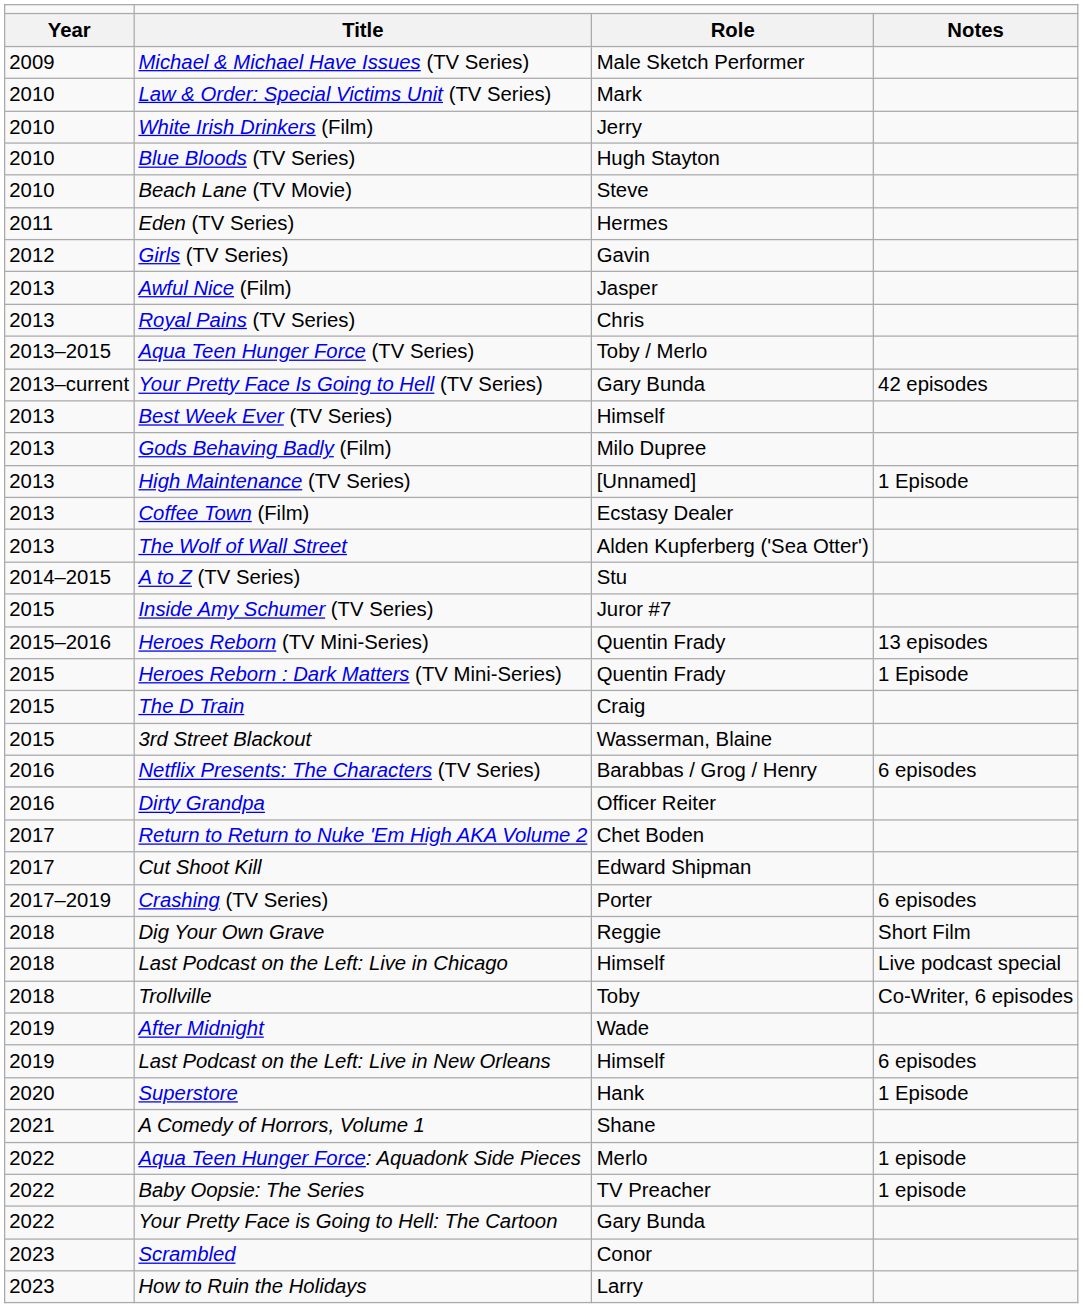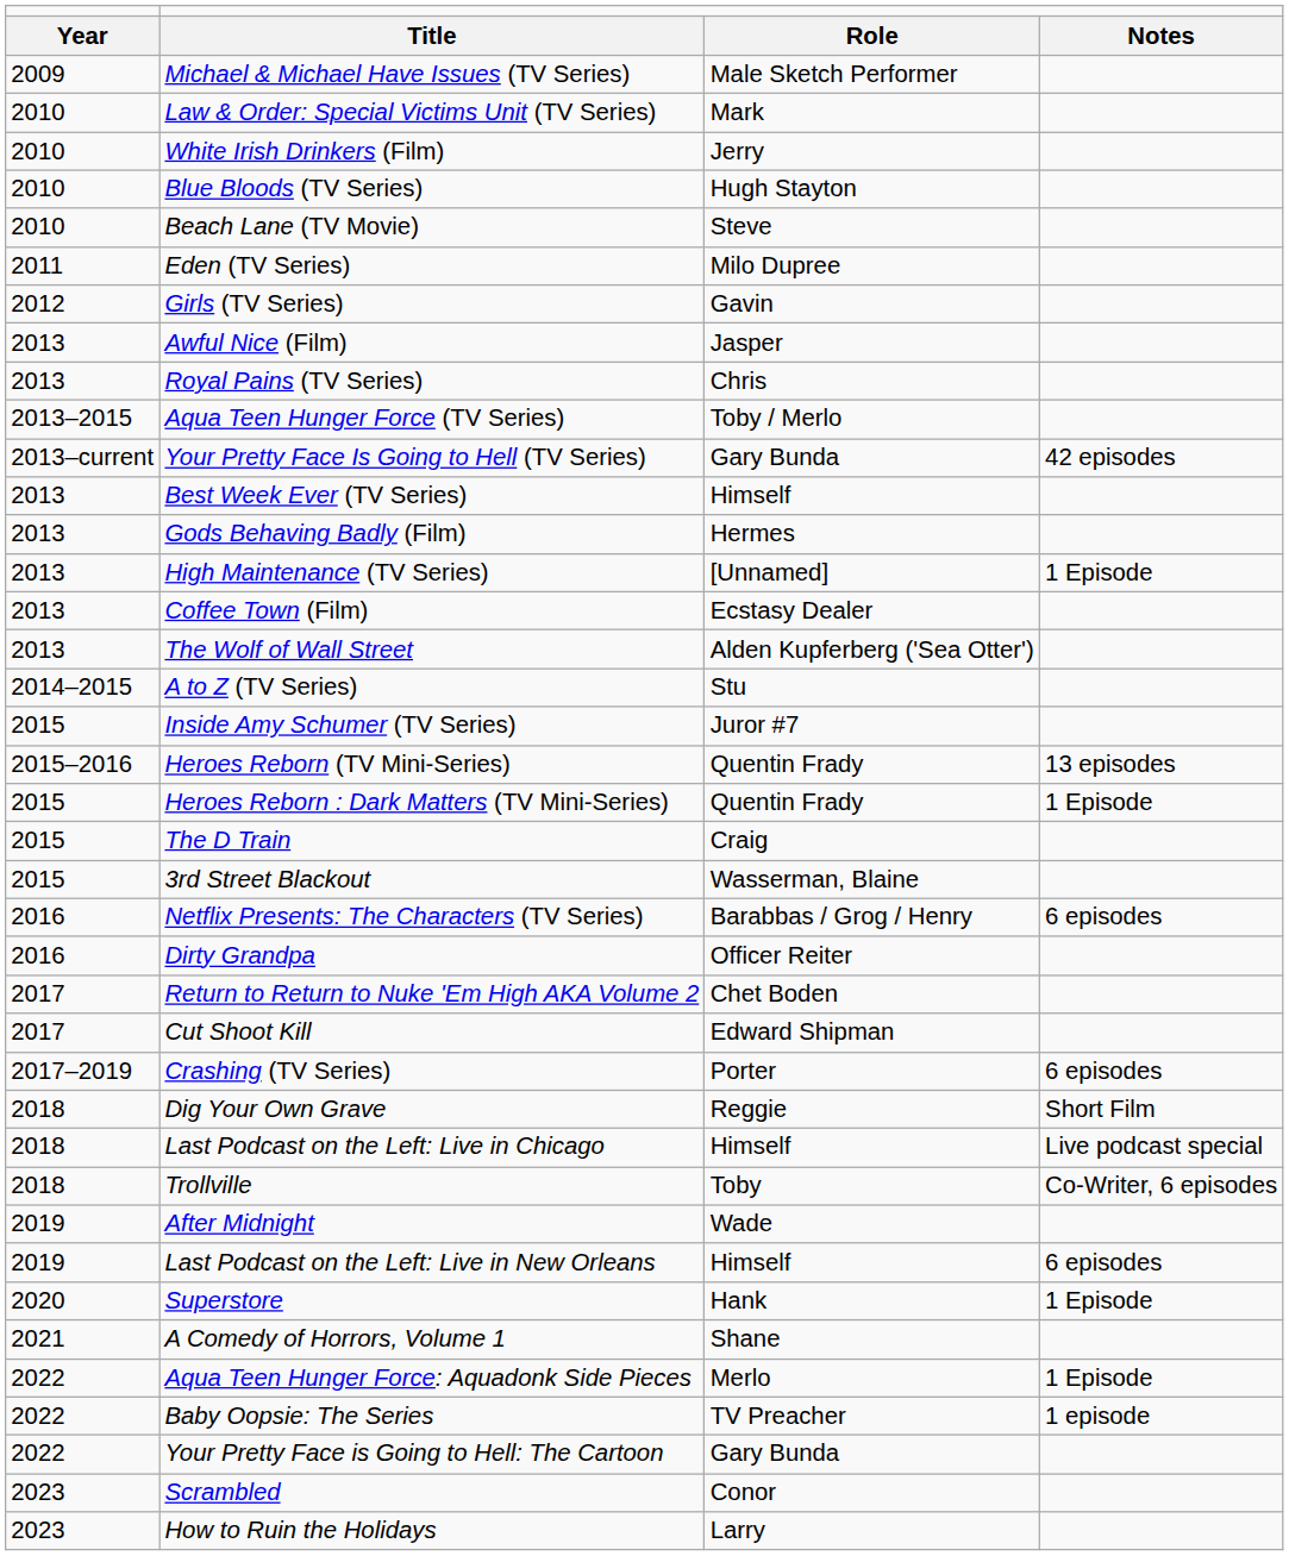 <table class="wikitable">
 <tr>
 <td></td>
 </tr>
 <tr>
 <th>Year</th>
 <th>Title</th>
 <th>Role</th>
 <th>Notes</th>
 </tr>
 <tr>
 <td>2009</td>
 <td><em><a href='#'>Michael & Michael Have Issues</a></em> (TV Series)</td>
 <td>Male Sketch Performer</td>
 <td></td>
 </tr>
 <tr>
 <td>2010</td>
 <td><em><a href='#'>Law & Order: Special Victims Unit</a></em> (TV Series)</td>
 <td>Mark</td>
 <td></td>
 </tr>
 <tr>
 <td>2010</td>
 <td><em><a href='#'>White Irish Drinkers</a></em> (Film)</td>
 <td>Jerry</td>
 <td></td>
 </tr>
 <tr>
 <td>2010</td>
 <td><em><a href='#'>Blue Bloods</a></em> (TV Series)</td>
 <td>Hugh Stayton</td>
 <td></td>
 </tr>
 <tr>
 <td>2010</td>
 <td><em>Beach Lane</em> (TV Movie)</td>
 <td>Steve</td>
 <td></td>
 </tr>
 <tr>
 <td>2011</td>
 <td><em>Eden</em> (TV Series)</td>
-<td>Hermes</td>
+<td>Milo Dupree</td>
 <td></td>
 </tr>
 <tr>
 <td>2012</td>
 <td><em><a href='#'>Girls</a></em> (TV Series)</td>
 <td>Gavin</td>
 <td></td>
 </tr>
 <tr>
 <td>2013</td>
 <td><em><a href='#'>Awful Nice</a></em> (Film)</td>
 <td>Jasper</td>
 <td></td>
 </tr>
 <tr>
 <td>2013</td>
 <td><em><a href='#'>Royal Pains</a></em> (TV Series)</td>
 <td>Chris</td>
 <td></td>
 </tr>
 <tr>
 <td>2013–2015</td>
 <td><em><a href='#'>Aqua Teen Hunger Force</a></em> (TV Series)</td>
 <td>Toby / Merlo</td>
 <td></td>
 </tr>
 <tr>
 <td>2013–current</td>
 <td><em><a href='#'>Your Pretty Face Is Going to Hell</a></em> (TV Series)</td>
 <td>Gary Bunda</td>
 <td>42 episodes</td>
 </tr>
 <tr>
 <td>2013</td>
 <td><em><a href='#'>Best Week Ever</a></em> (TV Series)</td>
 <td>Himself</td>
 <td></td>
 </tr>
 <tr>
 <td>2013</td>
 <td><em><a href='#'>Gods Behaving Badly</a></em> (Film)</td>
-<td>Milo Dupree</td>
+<td>Hermes</td>
 <td></td>
 </tr>
 <tr>
 <td>2013</td>
 <td><em><a href='#'>High Maintenance</a></em> (TV Series)</td>
 <td>[Unnamed]</td>
 <td>1 Episode</td>
 </tr>
 <tr>
 <td>2013</td>
 <td><em><a href='#'>Coffee Town</a></em> (Film)</td>
 <td>Ecstasy Dealer</td>
 <td></td>
 </tr>
 <tr>
 <td>2013</td>
 <td><em><a href='#'>The Wolf of Wall Street</a></em></td>
 <td>Alden Kupferberg ('Sea Otter')</td>
 <td></td>
 </tr>
 <tr>
 <td>2014–2015</td>
 <td><em><a href='#'>A to Z</a></em> (TV Series)</td>
 <td>Stu</td>
 <td></td>
 </tr>
 <tr>
 <td>2015</td>
 <td><em><a href='#'>Inside Amy Schumer</a></em> (TV Series)</td>
 <td>Juror #7</td>
 <td></td>
 </tr>
 <tr>
 <td>2015–2016</td>
 <td><em><a href='#'>Heroes Reborn</a></em> (TV Mini-Series)</td>
 <td>Quentin Frady</td>
 <td>13 episodes</td>
 </tr>
 <tr>
 <td>2015</td>
 <td><em><a href='#'>Heroes Reborn : Dark Matters</a></em> (TV Mini-Series)</td>
 <td>Quentin Frady</td>
 <td>1 Episode</td>
 </tr>
 <tr>
 <td>2015</td>
 <td><em><a href='#'>The D Train</a></em></td>
 <td>Craig</td>
 <td></td>
 </tr>
 <tr>
 <td>2015</td>
 <td><em>3rd Street Blackout</em></td>
 <td>Wasserman, Blaine</td>
 <td></td>
 </tr>
 <tr>
 <td>2016</td>
 <td><em><a href='#'>Netflix Presents: The Characters</a></em> (TV Series)</td>
 <td>Barabbas / Grog / Henry</td>
 <td>6 episodes</td>
 </tr>
 <tr>
 <td>2016</td>
 <td><em><a href='#'>Dirty Grandpa</a></em></td>
 <td>Officer Reiter</td>
 <td></td>
 </tr>
 <tr>
 <td>2017</td>
 <td><em><a href='#'>Return to Return to Nuke 'Em High AKA Volume 2</a></em></td>
 <td>Chet Boden</td>
 <td></td>
 </tr>
 <tr>
 <td>2017</td>
 <td><em>Cut Shoot Kill</em></td>
 <td>Edward Shipman</td>
 <td></td>
 </tr>
 <tr>
 <td>2017–2019</td>
 <td><em><a href='#'>Crashing</a></em> (TV Series)</td>
 <td>Porter</td>
 <td>6 episodes</td>
 </tr>
 <tr>
 <td>2018</td>
 <td><em>Dig Your Own Grave</em></td>
 <td>Reggie</td>
 <td>Short Film</td>
 </tr>
 <tr>
 <td>2018</td>
 <td><em>Last Podcast on the Left: Live in Chicago</em></td>
 <td>Himself</td>
 <td>Live podcast special</td>
 </tr>
 <tr>
 <td>2018</td>
 <td><em>Trollville</em></td>
 <td>Toby</td>
 <td>Co-Writer, 6 episodes</td>
 </tr>
 <tr>
 <td>2019</td>
 <td><em><a href='#'>After Midnight</a></em></td>
 <td>Wade</td>
 <td></td>
 </tr>
 <tr>
 <td>2019</td>
 <td><em>Last Podcast on the Left: Live in New Orleans</em></td>
 <td>Himself</td>
 <td>6 episodes</td>
 </tr>
 <tr>
 <td>2020</td>
 <td><em><a href='#'>Superstore</a></em></td>
 <td>Hank</td>
 <td>1 Episode</td>
 </tr>
 <tr>
 <td>2021</td>
 <td><em>A Comedy of Horrors, Volume 1</em></td>
 <td>Shane</td>
 <td></td>
 </tr>
 <tr>
 <td>2022</td>
 <td><em><a href='#'>Aqua Teen Hunger Force</a>: Aquadonk Side Pieces</em></td>
 <td>Merlo</td>
-<td>1 episode</td>
+<td>1 Episode</td>
 </tr>
 <tr>
 <td>2022</td>
 <td><em>Baby Oopsie: The Series</em></td>
 <td>TV Preacher</td>
 <td>1 episode</td>
 </tr>
 <tr>
 <td>2022</td>
 <td><em>Your Pretty Face is Going to Hell: The Cartoon</em></td>
 <td>Gary Bunda</td>
 <td></td>
 </tr>
 <tr>
 <td>2023</td>
 <td><em><a href='#'>Scrambled</a></em></td>
 <td>Conor</td>
 <td></td>
 </tr>
 <tr>
 <td>2023</td>
 <td><em>How to Ruin the Holidays</em></td>
 <td>Larry</td>
 <td></td>
 </tr>
 </table>
